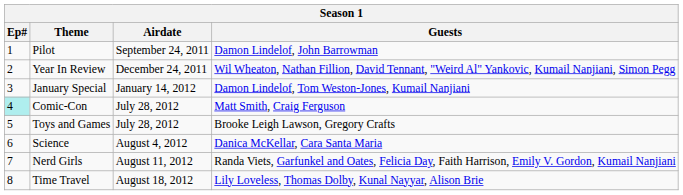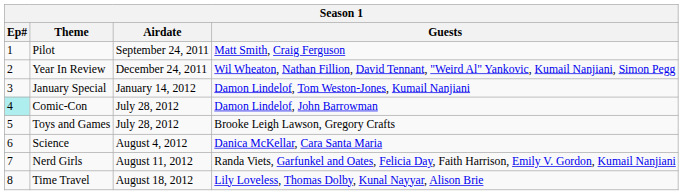 <table class="wikitable">
 <tr>
 <th colspan="4">Season 1</th>
 </tr>
 <tr>
 <th>Ep#</th>
 <th>Theme</th>
 <th>Airdate</th>
 <th>Guests</th>
 </tr>
 <tr>
 <td>1</td>
 <td>Pilot</td>
 <td>September 24, 2011</td>
-<td><a href='#'>Damon Lindelof</a>, <a href='#'>John Barrowman</a></td>
+<td><a href='#'>Matt Smith</a>, <a href='#'>Craig Ferguson</a></td>
 </tr>
 <tr>
 <td>2</td>
 <td>Year In Review</td>
 <td>December 24, 2011</td>
 <td><a href='#'>Wil Wheaton</a>, <a href='#'>Nathan Fillion</a>, <a href='#'>David Tennant</a>, <a href='#'>"Weird Al" Yankovic</a>, <a href='#'>Kumail Nanjiani</a>, <a href='#'>Simon Pegg</a></td>
 </tr>
 <tr>
 <td>3</td>
 <td>January Special</td>
 <td>January 14, 2012</td>
 <td><a href='#'>Damon Lindelof</a>, <a href='#'>Tom Weston-Jones</a>, <a href='#'>Kumail Nanjiani</a></td>
 </tr>
 <tr>
 <td style="background: paleturquoise;">4</td>
 <td>Comic-Con</td>
 <td>July 28, 2012</td>
-<td><a href='#'>Matt Smith</a>, <a href='#'>Craig Ferguson</a></td>
+<td><a href='#'>Damon Lindelof</a>, <a href='#'>John Barrowman</a></td>
 </tr>
 <tr>
 <td>5</td>
 <td>Toys and Games</td>
 <td>July 28, 2012</td>
 <td>Brooke Leigh Lawson, Gregory Crafts</td>
 </tr>
 <tr>
 <td>6</td>
 <td>Science</td>
 <td>August 4, 2012</td>
 <td><a href='#'>Danica McKellar</a>, <a href='#'>Cara Santa Maria</a></td>
 </tr>
 <tr>
 <td>7</td>
 <td>Nerd Girls</td>
 <td>August 11, 2012</td>
 <td>Randa Viets, <a href='#'>Garfunkel and Oates</a>, <a href='#'>Felicia Day</a>, Faith Harrison, <a href='#'>Emily V. Gordon</a>, <a href='#'>Kumail Nanjiani</a></td>
 </tr>
 <tr>
 <td>8</td>
 <td>Time Travel</td>
 <td>August 18, 2012</td>
 <td><a href='#'>Lily Loveless</a>, <a href='#'>Thomas Dolby</a>, <a href='#'>Kunal Nayyar</a>, <a href='#'>Alison Brie</a></td>
 </tr>
 </table>
